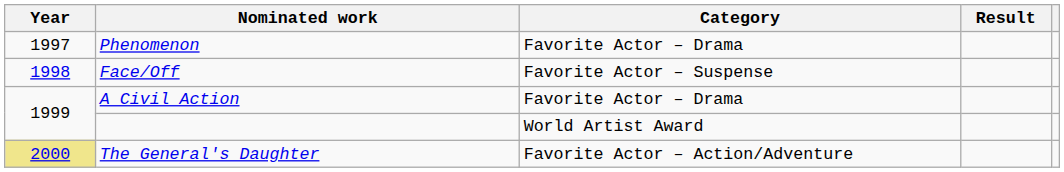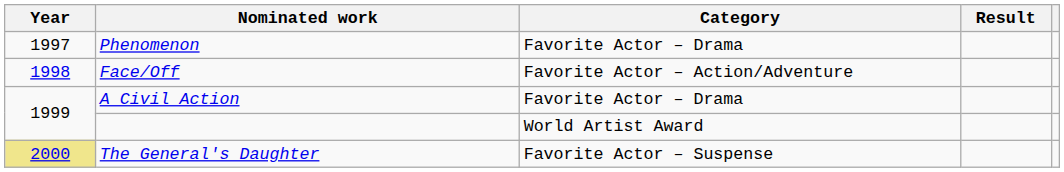 <table class=wikitable>
 <tr>
 <th scope="col" style="width:5em;">Year</th>
 <th scope="col" style="width:25em;">Nominated work</th>
 <th scope="col" style="width:26em;">Category</th>
 <th scope="col" style="width:5em;">Result</th>
 <th></th>
 </tr>
 <tr>
 <td align="center">1997</td>
 <td><em><a href='#'>Phenomenon</a></em></td>
 <td>Favorite Actor – Drama</td>
 <td></td>
 <td align="center"></td>
 </tr>
 <tr>
 <td align="center"><a href='#'>1998</a></td>
 <td><em><a href='#'>Face/Off</a></em></td>
-<td>Favorite Actor – Suspense</td>
+<td>Favorite Actor – Action/Adventure</td>
 <td></td>
 <td align="center"></td>
 </tr>
 <tr>
 <td align="center" rowspan="2">1999</td>
 <td><em><a href='#'>A Civil Action</a></em></td>
 <td>Favorite Actor – Drama</td>
 <td></td>
 <td align="center"></td>
 </tr>
 <tr>
 <td></td>
 <td>World Artist Award</td>
 <td></td>
 <td align="center"></td>
 </tr>
 <tr>
 <td align="center" style="background: khaki;"><a href='#'>2000</a></td>
 <td><em><a href='#'>The General's Daughter</a></em></td>
-<td>Favorite Actor – Action/Adventure</td>
+<td>Favorite Actor – Suspense</td>
 <td></td>
 <td align="center"></td>
 </tr>
 </table>
